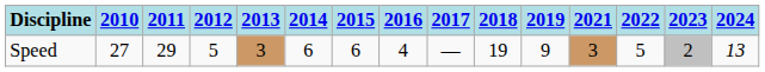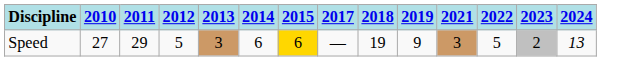 <table class="wikitable" style="text-align: center">
 <tr>
 <th style="background: #b0e0e6">Discipline</th>
 <th style="background: #b0e0e6;"><a href='#'>2010</a></th>
 <th style="background: #b0e0e6;"><a href='#'>2011</a></th>
 <th style="background: #b0e0e6;"><a href='#'>2012</a></th>
 <th style="background: #b0e0e6;"><a href='#'>2013</a></th>
 <th style="background: #b0e0e6;"><a href='#'>2014</a></th>
 <th style="background: #b0e0e6;"><a href='#'>2015</a></th>
-<th style="background: #b0e0e6;"><a href='#'>2016</a></th>
 <th style="background: #b0e0e6;"><a href='#'>2017</a></th>
 <th style="background: #b0e0e6;"><a href='#'>2018</a></th>
 <th style="background: #b0e0e6;"><a href='#'>2019</a></th>
 <th style="background: #b0e0e6;"><a href='#'>2021</a></th>
 <th style="background: #b0e0e6;"><a href='#'>2022</a></th>
 <th style="background: #b0e0e6;"><a href='#'>2023</a></th>
 <th style="background: #b0e0e6;"><a href='#'>2024</a></th>
 </tr>
 <tr>
 <td align="left">Speed</td>
 <td>27</td>
 <td>29</td>
 <td>5</td>
 <td style="background: #c96;">3</td>
 <td>6</td>
-<td>6</td>
-<td>4</td>
+<td style="background: gold;">6</td>
 <td>—</td>
 <td>19</td>
 <td>9</td>
 <td style="background: #c96;">3</td>
 <td>5</td>
 <td style="background: silver;">2</td>
 <td><em>13</em></td>
 </tr>
 </table>
